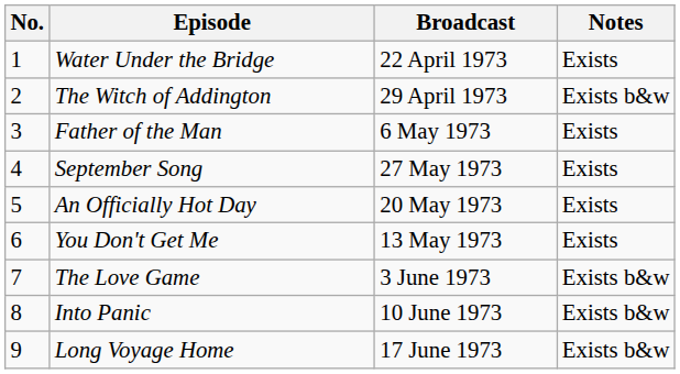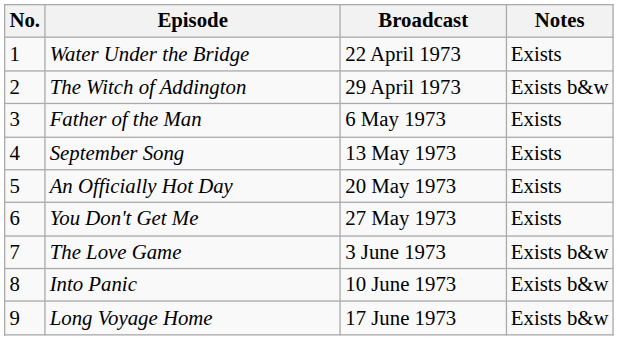 <table class="wikitable sortable">
 <tr>
 <th scope="col">No.</th>
 <th scope="col" style="width:220px;">Episode</th>
 <th scope="col" style="width:120px;">Broadcast</th>
 <th scope="col">Notes</th>
 </tr>
 <tr>
 <td>1</td>
 <td><em>Water Under the Bridge</em></td>
 <td>22 April 1973</td>
 <td>Exists</td>
 </tr>
 <tr>
 <td>2</td>
 <td><em>The Witch of Addington</em></td>
 <td>29 April 1973</td>
 <td>Exists b&w</td>
 </tr>
 <tr>
 <td>3</td>
 <td><em>Father of the Man</em></td>
 <td>6 May 1973</td>
 <td>Exists</td>
 </tr>
 <tr>
 <td>4</td>
 <td><em>September Song</em></td>
-<td>27 May 1973</td>
+<td>13 May 1973</td>
 <td>Exists</td>
 </tr>
 <tr>
 <td>5</td>
 <td><em>An Officially Hot Day</em></td>
 <td>20 May 1973</td>
 <td>Exists</td>
 </tr>
 <tr>
 <td>6</td>
 <td><em>You Don't Get Me</em></td>
-<td>13 May 1973</td>
+<td>27 May 1973</td>
 <td>Exists</td>
 </tr>
 <tr>
 <td>7</td>
 <td><em>The Love Game</em></td>
 <td>3 June 1973</td>
 <td>Exists b&w</td>
 </tr>
 <tr>
 <td>8</td>
 <td><em>Into Panic</em></td>
 <td>10 June 1973</td>
 <td>Exists b&w</td>
 </tr>
 <tr>
 <td>9</td>
 <td><em>Long Voyage Home</em></td>
 <td>17 June 1973</td>
 <td>Exists b&w</td>
 </tr>
 </table>
